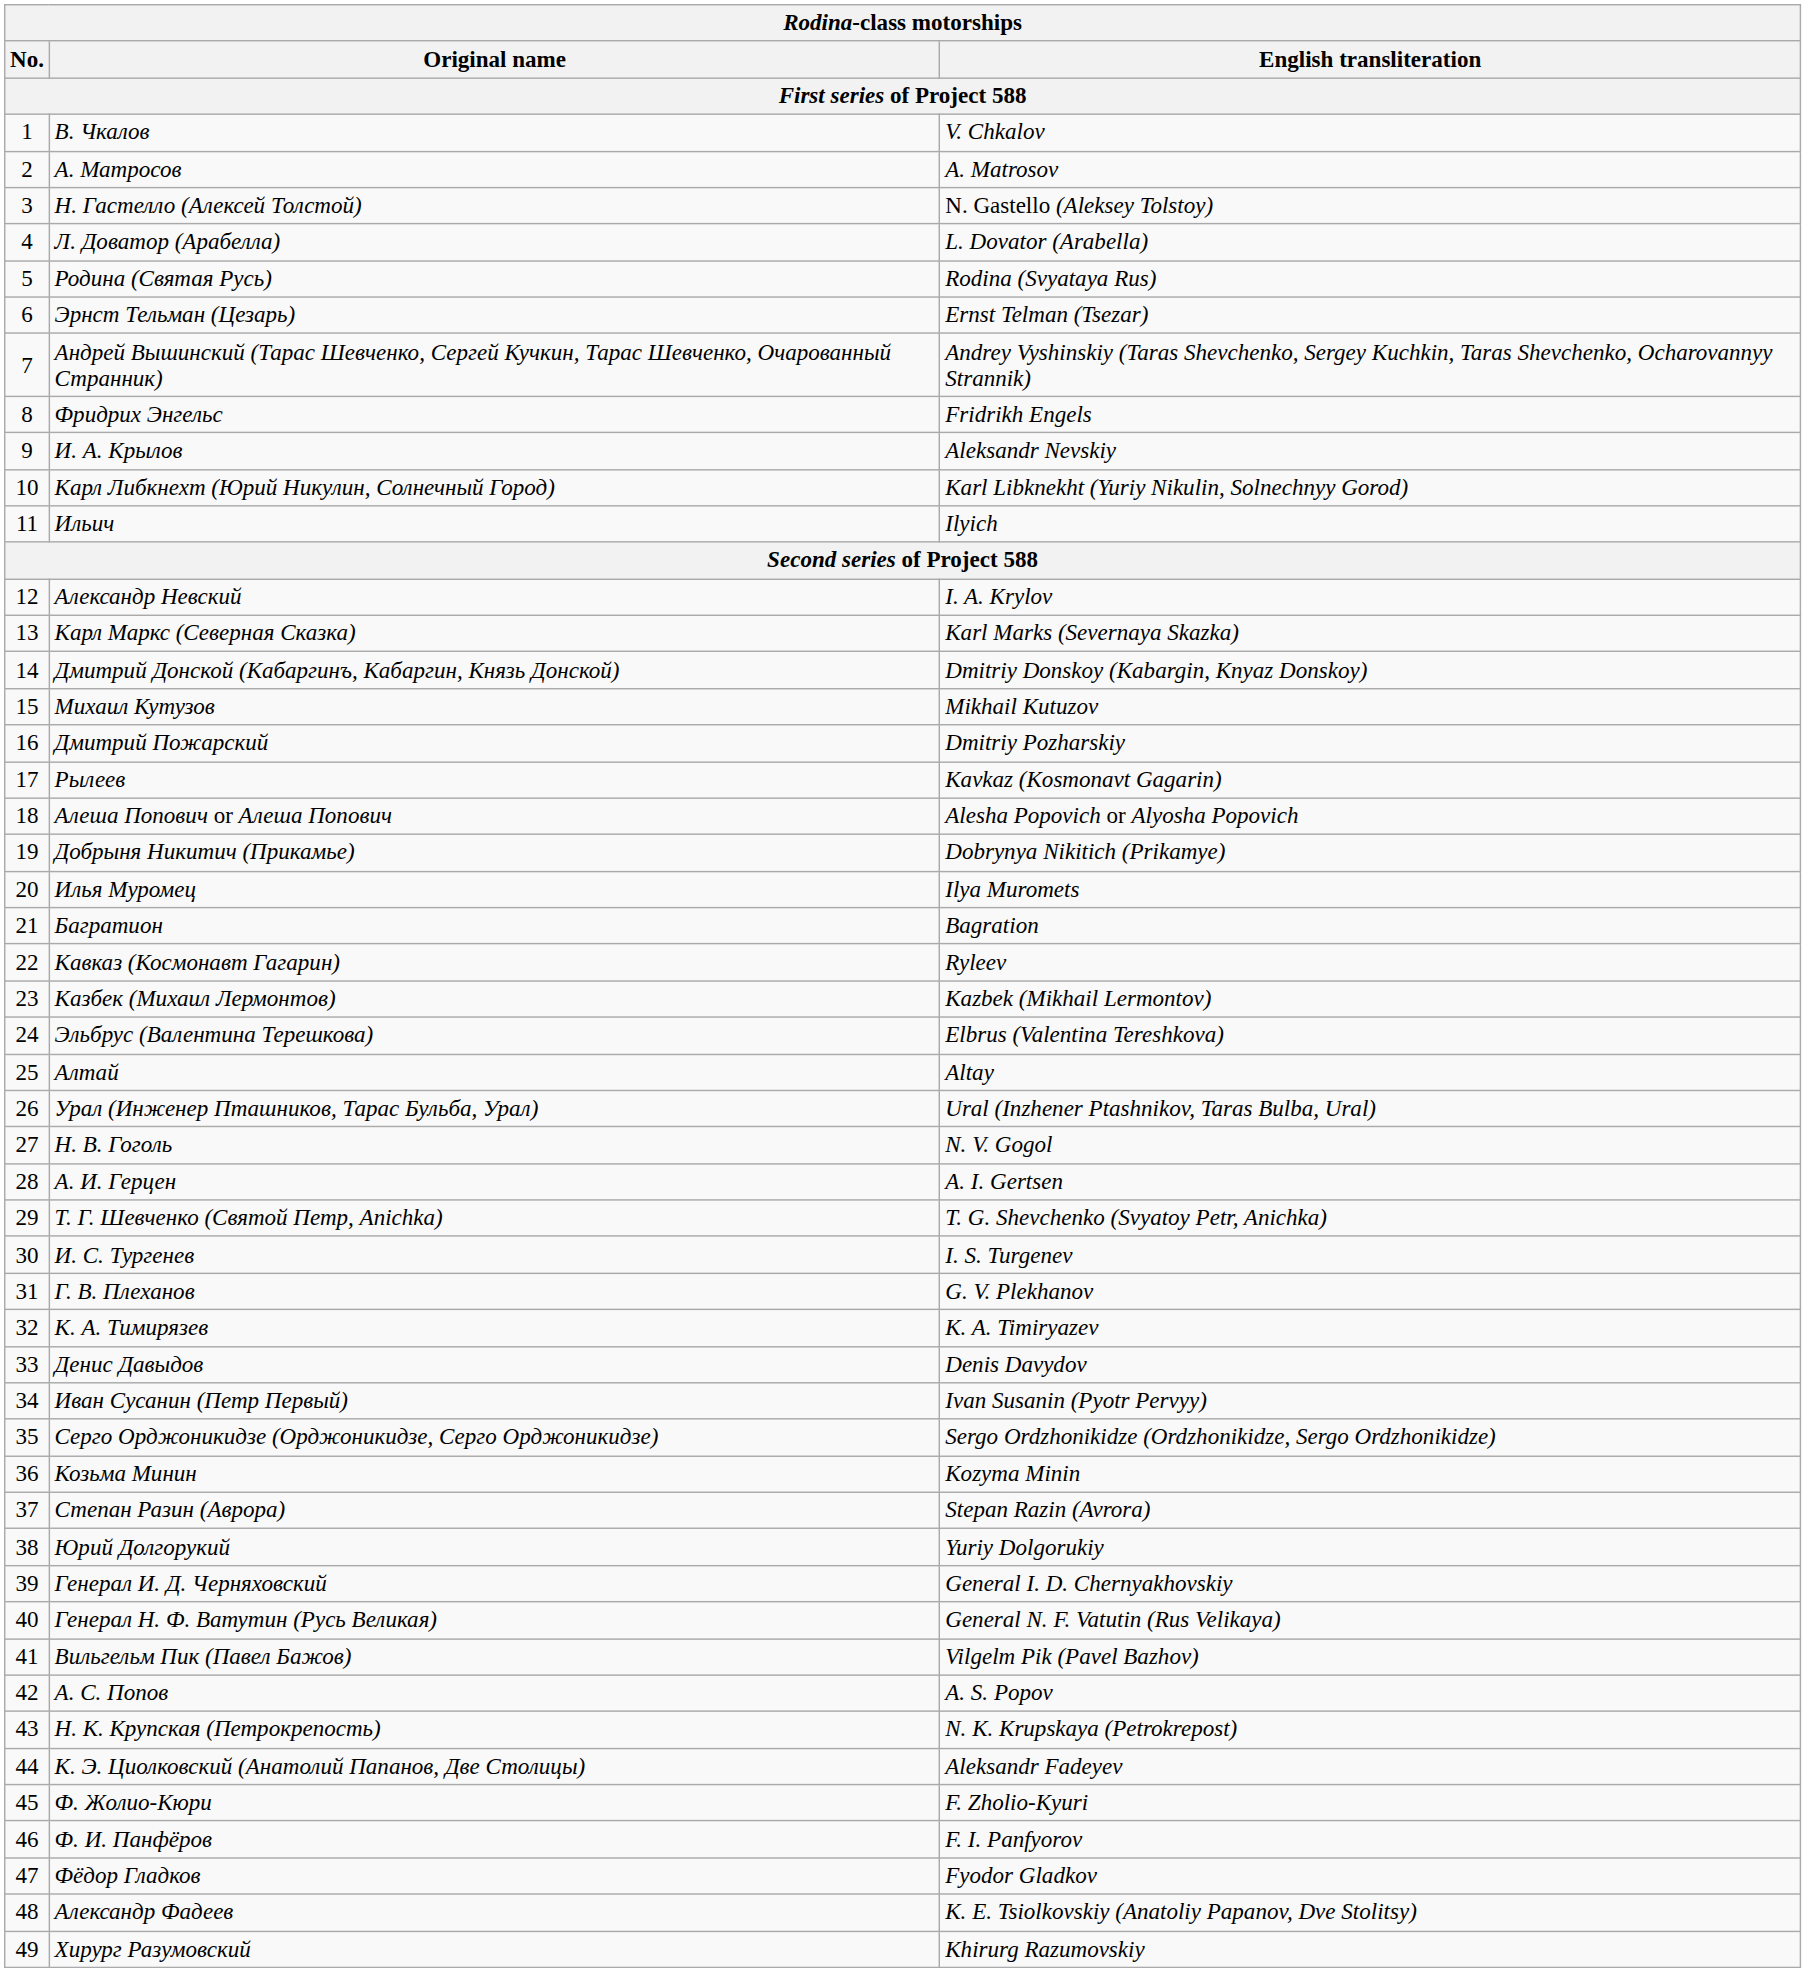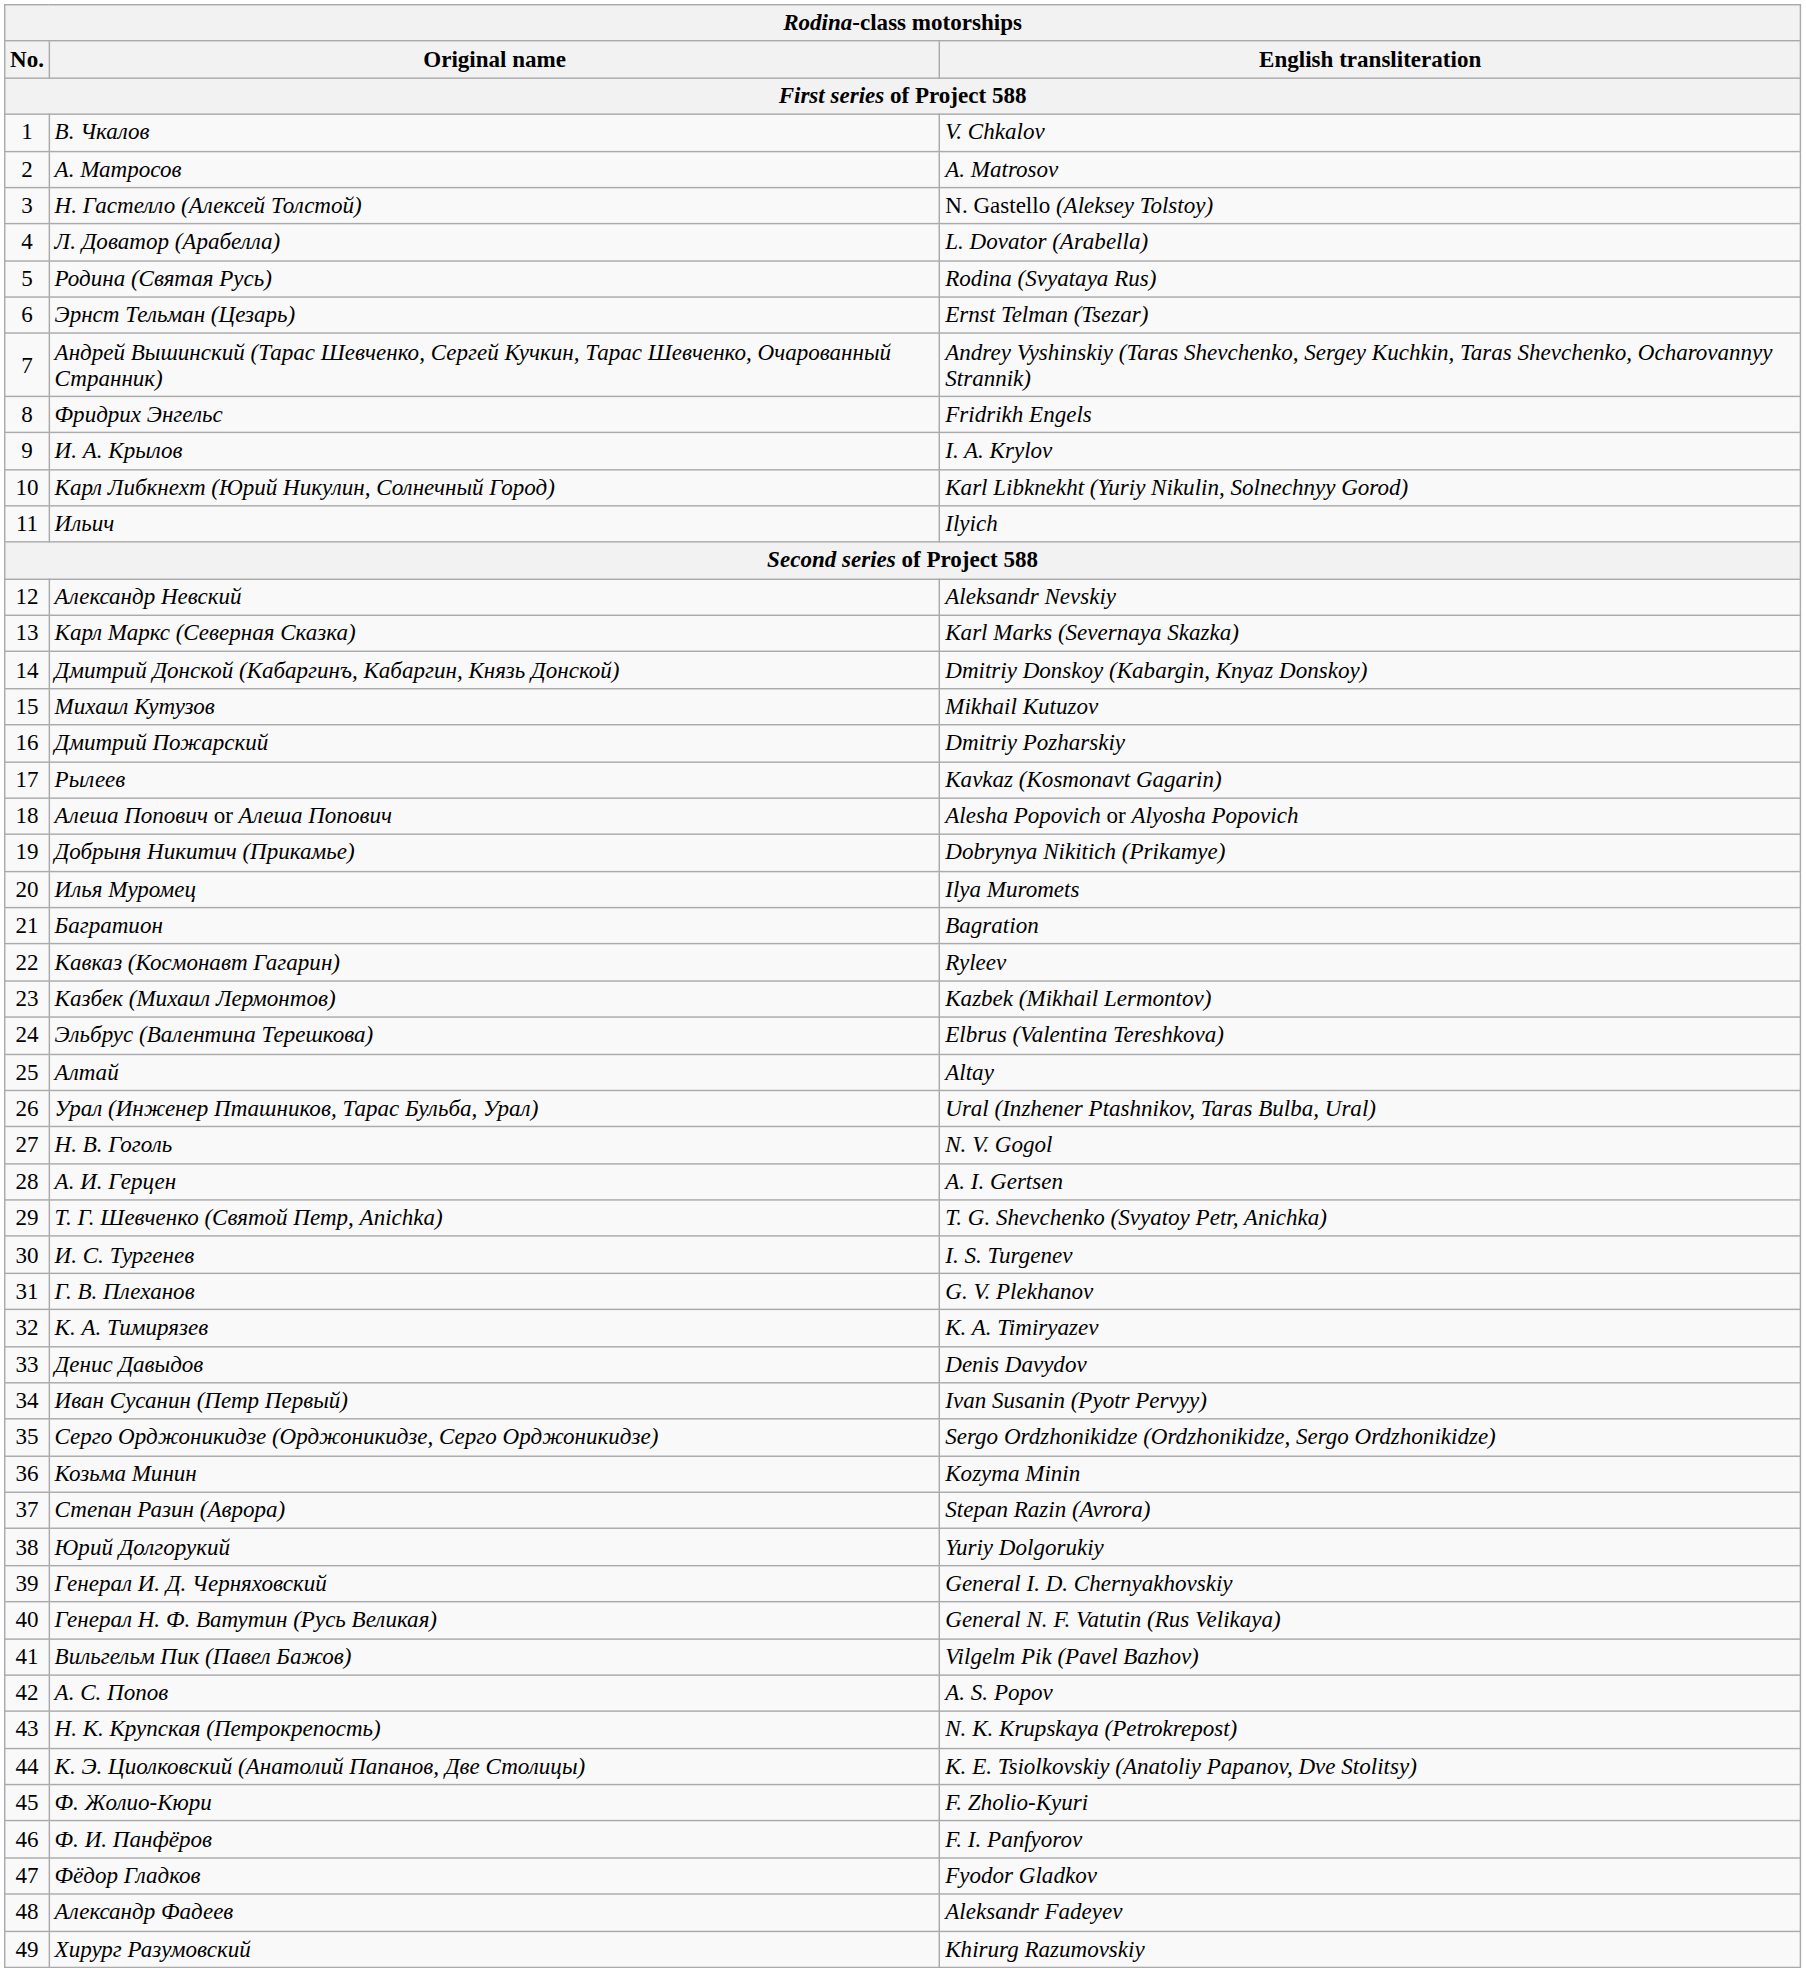 <table class="wikitable" style="text-align:center">
 <tr>
 <th colspan="3" style="text-align:center"><em>Rodina</em>-class motorships</th>
 </tr>
 <tr>
 <th>No.</th>
 <th align=Left>Original name</th>
 <th align=Left>English transliteration</th>
 </tr>
 <tr>
 <th colspan="3" style="text-align:center"><em>First series</em> of Project 588</th>
 </tr>
 <tr>
 <td>1</td>
 <td align=Left><em>В. Чкалов</em></td>
 <td align=Left><em>V. Chkalov</em></td>
 </tr>
 <tr>
 <td>2</td>
 <td align=Left><em>А. Матросов</em></td>
 <td align=Left><em>A. Matrosov</em></td>
 </tr>
 <tr>
 <td>3</td>
 <td align=Left><em>Н. Гастелло</em> <em>(Алексей Толстой)</em></td>
 <td align=Left>N. Gastello <em>(Aleksey Tolstoy)</em></td>
 </tr>
 <tr>
 <td>4</td>
 <td align=Left><em>Л. Доватор</em> <em>(Арабелла)</em></td>
 <td align=Left><em>L. Dovator</em> <em>(Arabella)</em></td>
 </tr>
 <tr>
 <td>5</td>
 <td align=Left><em>Родина</em> <em>(Святая Русь)</em></td>
 <td align=Left><em>Rodina</em> <em>(Svyataya Rus)</em></td>
 </tr>
 <tr>
 <td>6</td>
 <td align=Left><em>Эрнст Тельман</em> <em>(Цезарь)</em></td>
 <td align=Left><em>Ernst Telman</em> <em>(Tsezar)</em></td>
 </tr>
 <tr>
 <td>7</td>
 <td align=Left><em>Андрей Вышинский</em> <em>(Тарас Шевченко, Сергей Кучкин, Тарас Шевченко, Очарованный Странник)</em></td>
 <td align=Left><em>Andrey Vyshinskiy</em> <em>(Taras Shevchenko, Sergey Kuchkin, Taras Shevchenko, Ocharovannyy Strannik)</em></td>
 </tr>
 <tr>
 <td>8</td>
 <td align=Left><em>Фридрих Энгельс</em></td>
 <td align=Left><em>Fridrikh Engels</em></td>
 </tr>
 <tr>
 <td>9</td>
 <td align=Left><em>И. А. Крылов</em></td>
-<td align=Left><em>Aleksandr Nevskiy</em></td>
+<td align=Left><em>I. A. Krylov</em></td>
 </tr>
 <tr>
 <td>10</td>
 <td align=Left><em>Карл Либкнехт (Юрий Никулин, Солнечный Город)</em></td>
 <td align=Left><em>Karl Libknekht (Yuriy Nikulin, Solnechnyy Gorod)</em></td>
 </tr>
 <tr>
 <td>11</td>
 <td align=Left><em>Ильич</em></td>
 <td align=Left><em>Ilyich</em></td>
 </tr>
 <tr>
 <th colspan="3" style="text-align:center"><em>Second series</em> of Project 588</th>
 </tr>
 <tr>
 <td>12</td>
 <td align=Left><em>Александр Невский</em></td>
-<td align=Left><em>I. A. Krylov</em></td>
+<td align=Left><em>Aleksandr Nevskiy</em></td>
 </tr>
 <tr>
 <td>13</td>
 <td align=Left><em>Карл Маркс</em> <em>(Северная Сказка)</em></td>
 <td align=Left><em>Karl Marks</em> <em>(Severnaya Skazka)</em></td>
 </tr>
 <tr>
 <td>14</td>
 <td align=Left><em>Дмитрий Донской (Кабаргинъ, Кабаргин, Князь Донской)</em></td>
 <td align=Left><em>Dmitriy Donskoy (Kabargin, Knyaz Donskoy)</em></td>
 </tr>
 <tr>
 <td>15</td>
 <td align=Left><em>Михаил Кутузов</em></td>
 <td align=Left><em>Mikhail Kutuzov</em></td>
 </tr>
 <tr>
 <td>16</td>
 <td align=Left><em>Дмитрий Пожарский</em></td>
 <td align=Left><em>Dmitriy Pozharskiy</em></td>
 </tr>
 <tr>
 <td>17</td>
 <td align=Left><em>Рылеев</em></td>
 <td align=Left><em>Kavkaz (Kosmonavt Gagarin)</em></td>
 </tr>
 <tr>
 <td>18</td>
 <td align=Left><em>Алеша Попович</em> or <em>Алеша Попович</em></td>
 <td align=Left><em>Alesha Popovich</em> or <em>Alyosha Popovich</em></td>
 </tr>
 <tr>
 <td>19</td>
 <td align=Left><em>Добрыня Никитич (Прикамье)</em></td>
 <td align=Left><em>Dobrynya Nikitich (Prikamye)</em></td>
 </tr>
 <tr>
 <td>20</td>
 <td align=Left><em>Илья Муромец</em></td>
 <td align=Left><em>Ilya Muromets</em></td>
 </tr>
 <tr>
 <td>21</td>
 <td align=Left><em>Багратион</em></td>
 <td align=Left><em>Bagration</em></td>
 </tr>
 <tr>
 <td>22</td>
 <td align=Left><em>Кавказ (Космонавт Гагарин)</em></td>
 <td align=Left><em>Ryleev</em></td>
 </tr>
 <tr>
 <td>23</td>
 <td align=Left><em>Казбек (Михаил Лермонтов)</em></td>
 <td align=Left><em>Kazbek (Mikhail Lermontov)</em></td>
 </tr>
 <tr>
 <td>24</td>
 <td align=Left><em>Эльбрус (Валентина Терешкова)</em></td>
 <td align=Left><em>Elbrus (Valentina Tereshkova)</em></td>
 </tr>
 <tr>
 <td>25</td>
 <td align=Left><em>Алтай</em></td>
 <td align=Left><em>Altay</em></td>
 </tr>
 <tr>
 <td>26</td>
 <td align=Left><em>Урал (Инженер Пташников, Тарас Бульба, Урал)</em></td>
 <td align=Left><em>Ural (Inzhener Ptashnikov, Taras Bulba, Ural)</em></td>
 </tr>
 <tr>
 <td>27</td>
 <td align=Left><em>Н. В. Гоголь</em></td>
 <td align=Left><em>N. V. Gogol</em></td>
 </tr>
 <tr>
 <td>28</td>
 <td align=Left><em>А. И. Герцен</em></td>
 <td align=Left><em>A. I. Gertsen</em></td>
 </tr>
 <tr>
 <td>29</td>
 <td align=Left><em>Т. Г. Шевченко (Святой Петр, Anichka)</em></td>
 <td align=Left><em>T. G. Shevchenko (Svyatoy Petr, Anichka)</em></td>
 </tr>
 <tr>
 <td>30</td>
 <td align=Left><em>И. С. Тургенев</em></td>
 <td align=Left><em>I. S. Turgenev</em></td>
 </tr>
 <tr>
 <td>31</td>
 <td align=Left><em>Г. В. Плеханов</em></td>
 <td align=Left><em>G. V. Plekhanov</em></td>
 </tr>
 <tr>
 <td>32</td>
 <td align=Left><em>К. А. Тимирязев</em></td>
 <td align=Left><em>K. A. Timiryazev</em></td>
 </tr>
 <tr>
 <td>33</td>
 <td align=Left><em>Денис Давыдов</em></td>
 <td align=Left><em>Denis Davydov</em></td>
 </tr>
 <tr>
 <td>34</td>
 <td align=Left><em>Иван Сусанин (Петр Первый)</em></td>
 <td align=Left><em>Ivan Susanin (Pyotr Pervyy)</em></td>
 </tr>
 <tr>
 <td>35</td>
 <td align=Left><em>Серго Орджоникидзе</em> <em>(Орджоникидзе, Серго Орджоникидзе)</em></td>
 <td align=Left><em>Sergo Ordzhonikidze</em> <em>(Ordzhonikidze, Sergo Ordzhonikidze)</em></td>
 </tr>
 <tr>
 <td>36</td>
 <td align=Left><em>Козьма Минин</em></td>
 <td align=Left><em>Kozyma Minin</em></td>
 </tr>
 <tr>
 <td>37</td>
 <td align=Left><em>Степан Разин (Аврора)</em></td>
 <td align=Left><em>Stepan Razin (Avrora)</em></td>
 </tr>
 <tr>
 <td>38</td>
 <td align=Left><em>Юрий Долгорукий</em></td>
 <td align=Left><em>Yuriy Dolgorukiy</em></td>
 </tr>
 <tr>
 <td>39</td>
 <td align=Left><em>Генерал И. Д. Черняховский</em></td>
 <td align=Left><em>General I. D. Chernyakhovskiy</em></td>
 </tr>
 <tr>
 <td>40</td>
 <td align=Left><em>Генерал Н. Ф. Ватутин</em> <em>(Русь Великая)</em></td>
 <td align=Left><em>General N. F. Vatutin</em> <em>(Rus Velikaya)</em></td>
 </tr>
 <tr>
 <td>41</td>
 <td align=Left><em>Вильгельм Пик (Павел Бажов)</em></td>
 <td align=Left><em>Vilgelm Pik (Pavel Bazhov)</em></td>
 </tr>
 <tr>
 <td>42</td>
 <td align=Left><em>А. С. Попов</em></td>
 <td align=Left><em>A. S. Popov</em></td>
 </tr>
 <tr>
 <td>43</td>
 <td align=Left><em>Н. К. Крупская (Петрокрепость)</em></td>
 <td align=Left><em>N. K. Krupskaya (Petrokrepost)</em></td>
 </tr>
 <tr>
 <td>44</td>
 <td align=Left><em>К. Э. Циолковский (Анатолий Папанов, Две Столицы)</em></td>
-<td align=Left><em>Aleksandr Fadeyev</em></td>
+<td align=Left><em>K. E. Tsiolkovskiy (Anatoliy Papanov, Dve Stolitsy)</em></td>
 </tr>
 <tr>
 <td>45</td>
 <td align=Left><em>Ф. Жолио-Кюри</em></td>
 <td align=Left><em>F. Zholio-Kyuri</em></td>
 </tr>
 <tr>
 <td>46</td>
 <td align=Left><em>Ф. И. Панфёров</em></td>
 <td align=Left><em>F. I. Panfyorov</em></td>
 </tr>
 <tr>
 <td>47</td>
 <td align=Left><em>Фёдор Гладков</em></td>
 <td align=Left><em>Fyodor Gladkov</em></td>
 </tr>
 <tr>
 <td>48</td>
 <td align=Left><em>Александр Фадеев</em></td>
-<td align=Left><em>K. E. Tsiolkovskiy (Anatoliy Papanov, Dve Stolitsy)</em></td>
+<td align=Left><em>Aleksandr Fadeyev</em></td>
 </tr>
 <tr>
 <td>49</td>
 <td align=Left><em>Хирург Разумовский</em></td>
 <td align=Left><em>Khirurg Razumovskiy</em></td>
 </tr>
 </table>
